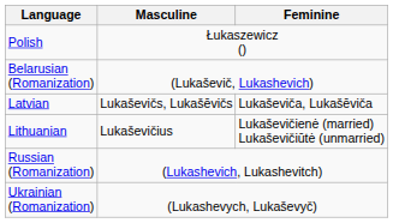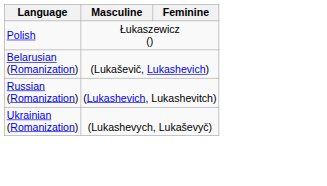 <table class="wikitable">
 <tr>
 <th>Language</th>
 <th>Masculine</th>
 <th>Feminine</th>
 </tr>
 <tr>
 <td><a href='#'>Polish</a></td>
 <td colspan=2 align=center>Łukaszewicz <br>()</td>
 </tr>
 <tr>
 <td><a href='#'>Belarusian</a> <br>(<a href='#'>Romanization</a>)</td>
 <td colspan=2 align=center><br> (Lukaševič, <a href='#'>Lukashevich</a>)</td>
 </tr>
 <tr>
-<td><a href='#'>Latvian</a></td>
-<td>Lukaševičs, Lukašēvičs</td>
-<td>Lukaševiča, Lukašēviča</td>
-</tr>
-<tr>
-<td><a href='#'>Lithuanian</a></td>
-<td>Lukaševičius</td>
-<td>Lukaševičienė (married)<br>Lukaševičiūtė (unmarried)</td>
-</tr>
-<tr>
 <td><a href='#'>Russian</a> <br>(<a href='#'>Romanization</a>)</td>
 <td colspan=2 align=center><br> (<a href='#'>Lukashevich</a>, Lukashevitch)</td>
 </tr>
 <tr>
 <td><a href='#'>Ukrainian</a> <br>(<a href='#'>Romanization</a>)</td>
 <td colspan=2 align=center><br> (Lukashevych, Lukaševyč)</td>
 </tr>
 </table>
